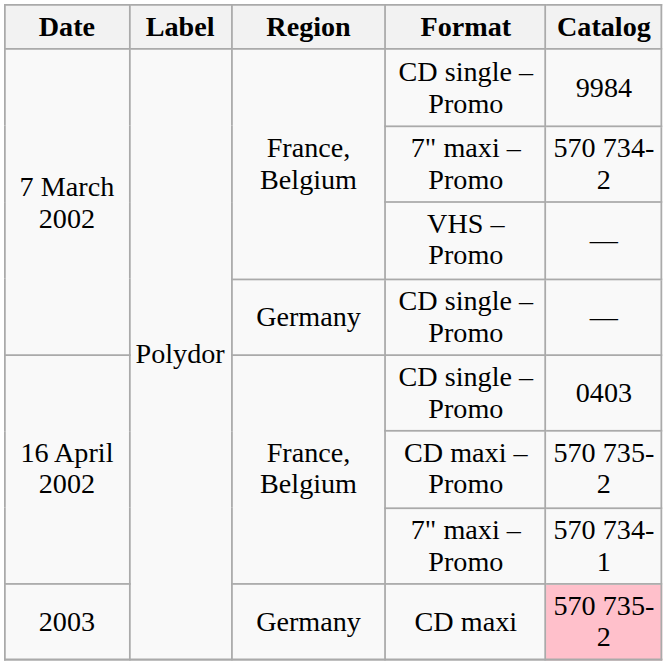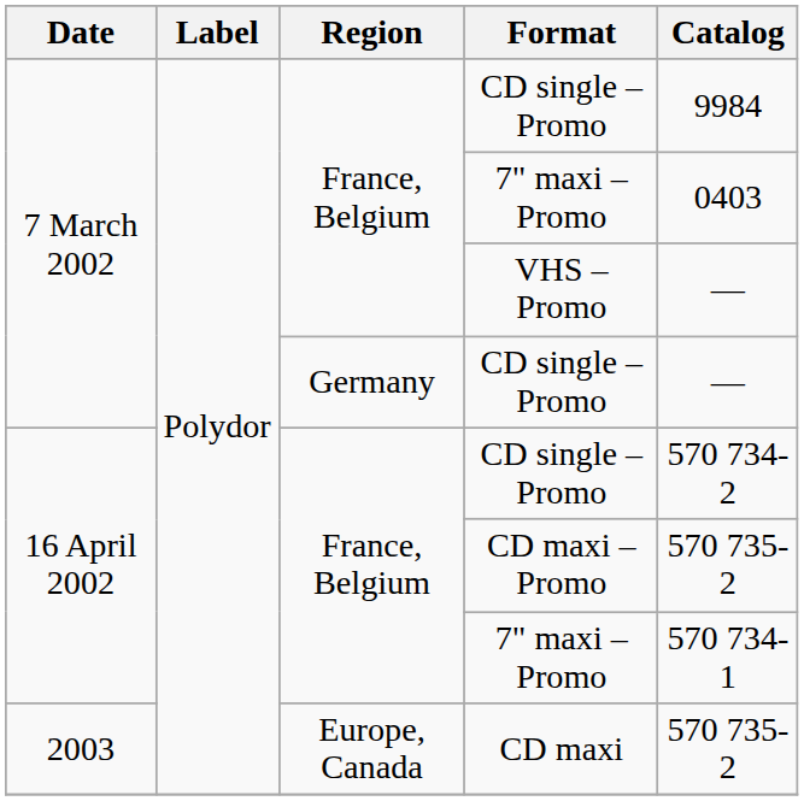 <table class="wikitable" width="60%" border="1">
 <tr>
 <th>Date</th>
 <th>Label</th>
 <th>Region</th>
 <th>Format</th>
 <th>Catalog</th>
 </tr>
 <tr>
 <td rowspan=4 align=center>7 March 2002</td>
 <td rowspan=8 align=center>Polydor</td>
 <td rowspan=3 align=center>France, Belgium</td>
 <td align=center>CD single – Promo</td>
 <td align=center>9984</td>
 </tr>
 <tr>
 <td align=center>7" maxi – Promo</td>
-<td align=center>570 734-2</td>
+<td align=center>0403</td>
 </tr>
 <tr>
 <td align=center>VHS – Promo</td>
 <td align=center>—</td>
 </tr>
 <tr>
 <td align=center>Germany</td>
 <td align=center>CD single – Promo</td>
 <td align=center>—</td>
 </tr>
 <tr>
 <td rowspan=3 align=center>16 April 2002</td>
 <td rowspan=3 align=center>France, Belgium</td>
 <td align=center>CD single – Promo</td>
-<td align=center>0403</td>
+<td align=center>570 734-2</td>
 </tr>
 <tr>
 <td align=center>CD maxi – Promo</td>
 <td align=center>570 735-2</td>
 </tr>
 <tr>
 <td align=center>7" maxi – Promo</td>
 <td align=center>570 734-1</td>
 </tr>
 <tr>
 <td align=center>2003</td>
-<td align=center>Germany</td>
+<td align=center>Europe, Canada</td>
 <td align=center>CD maxi</td>
-<td align=center style="background: pink;">570 735-2</td>
+<td align=center>570 735-2</td>
 </tr>
 <tr>
 </tr>
 </table>
